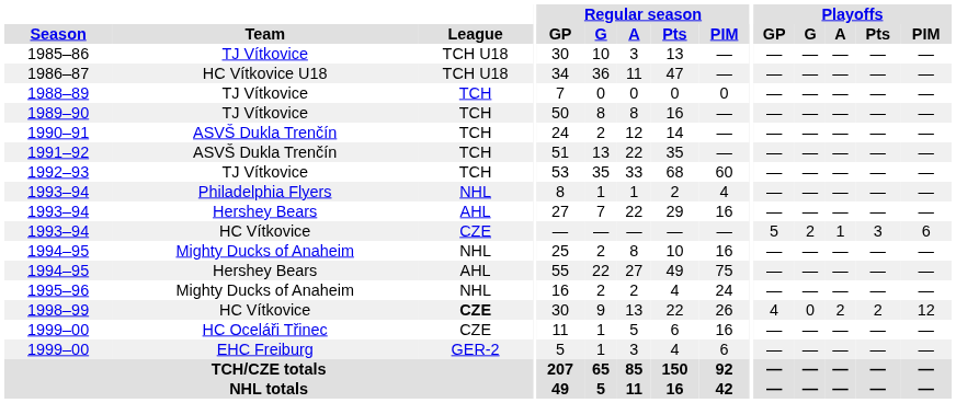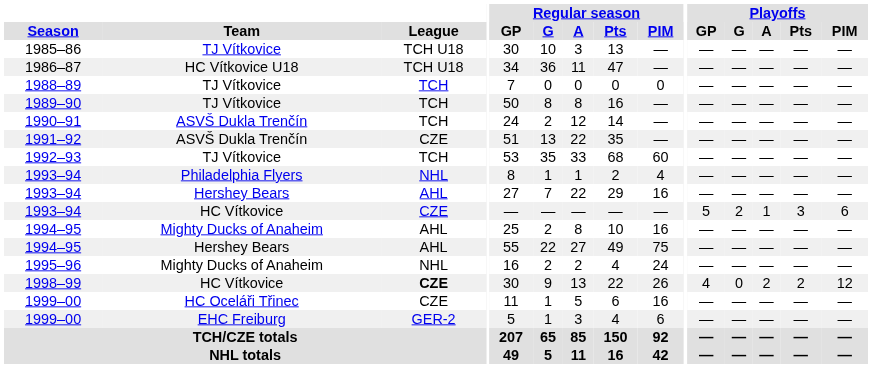 <table border="0" cellpadding="1" cellspacing="0" style="text-align:center; width:60em">
 <tr bgcolor="#e0e0e0">
 <th colspan="3" bgcolor="#ffffff"></th>
 <th rowspan="100" bgcolor="#ffffff"></th>
 <th colspan="5"><a href='#'>Regular season</a></th>
 <th rowspan="100" bgcolor="#ffffff"></th>
 <th colspan="5"><a href='#'>Playoffs</a></th>
 </tr>
 <tr bgcolor="#e0e0e0">
 <th><a href='#'>Season</a></th>
 <th>Team</th>
 <th>League</th>
 <th>GP</th>
 <th><a href='#'>G</a></th>
 <th><a href='#'>A</a></th>
 <th><a href='#'>Pts</a></th>
 <th><a href='#'>PIM</a></th>
 <th>GP</th>
 <th>G</th>
 <th>A</th>
 <th>Pts</th>
 <th>PIM</th>
 </tr>
 <tr>
 <td>1985–86</td>
 <td><a href='#'>TJ Vítkovice</a></td>
 <td>TCH U18</td>
 <td>30</td>
 <td>10</td>
 <td>3</td>
 <td>13</td>
 <td>—</td>
 <td>—</td>
 <td>—</td>
 <td>—</td>
 <td>—</td>
 <td>—</td>
 </tr>
 <tr bgcolor="#f0f0f0">
 <td>1986–87</td>
 <td>HC Vítkovice U18</td>
 <td>TCH U18</td>
 <td>34</td>
 <td>36</td>
 <td>11</td>
 <td>47</td>
 <td>—</td>
 <td>—</td>
 <td>—</td>
 <td>—</td>
 <td>—</td>
 <td>—</td>
 </tr>
 <tr>
 <td><a href='#'>1988–89</a></td>
 <td>TJ Vítkovice</td>
 <td><a href='#'>TCH</a></td>
 <td>7</td>
 <td>0</td>
 <td>0</td>
 <td>0</td>
 <td>0</td>
 <td>—</td>
 <td>—</td>
 <td>—</td>
 <td>—</td>
 <td>—</td>
 </tr>
 <tr bgcolor="#f0f0f0">
 <td><a href='#'>1989–90</a></td>
 <td>TJ Vítkovice</td>
 <td>TCH</td>
 <td>50</td>
 <td>8</td>
 <td>8</td>
 <td>16</td>
 <td>—</td>
 <td>—</td>
 <td>—</td>
 <td>—</td>
 <td>—</td>
 <td>—</td>
 </tr>
 <tr>
 <td><a href='#'>1990–91</a></td>
 <td><a href='#'>ASVŠ Dukla Trenčín</a></td>
 <td>TCH</td>
 <td>24</td>
 <td>2</td>
 <td>12</td>
 <td>14</td>
 <td>—</td>
 <td>—</td>
 <td>—</td>
 <td>—</td>
 <td>—</td>
 <td>—</td>
 </tr>
 <tr bgcolor="#f0f0f0">
 <td><a href='#'>1991–92</a></td>
 <td>ASVŠ Dukla Trenčín</td>
-<td>TCH</td>
+<td>CZE</td>
 <td>51</td>
 <td>13</td>
 <td>22</td>
 <td>35</td>
 <td>—</td>
 <td>—</td>
 <td>—</td>
 <td>—</td>
 <td>—</td>
 <td>—</td>
 </tr>
 <tr>
 <td><a href='#'>1992–93</a></td>
 <td>TJ Vítkovice</td>
 <td>TCH</td>
 <td>53</td>
 <td>35</td>
 <td>33</td>
 <td>68</td>
 <td>60</td>
 <td>—</td>
 <td>—</td>
 <td>—</td>
 <td>—</td>
 <td>—</td>
 </tr>
 <tr bgcolor="#f0f0f0">
 <td><a href='#'>1993–94</a></td>
 <td><a href='#'>Philadelphia Flyers</a></td>
 <td><a href='#'>NHL</a></td>
 <td>8</td>
 <td>1</td>
 <td>1</td>
 <td>2</td>
 <td>4</td>
 <td>—</td>
 <td>—</td>
 <td>—</td>
 <td>—</td>
 <td>—</td>
 </tr>
 <tr>
 <td><a href='#'>1993–94</a></td>
 <td><a href='#'>Hershey Bears</a></td>
 <td><a href='#'>AHL</a></td>
 <td>27</td>
 <td>7</td>
 <td>22</td>
 <td>29</td>
 <td>16</td>
 <td>—</td>
 <td>—</td>
 <td>—</td>
 <td>—</td>
 <td>—</td>
 </tr>
 <tr bgcolor="#f0f0f0">
 <td><a href='#'>1993–94</a></td>
 <td>HC Vítkovice</td>
 <td><a href='#'>CZE</a></td>
 <td>—</td>
 <td>—</td>
 <td>—</td>
 <td>—</td>
 <td>—</td>
 <td>5</td>
 <td>2</td>
 <td>1</td>
 <td>3</td>
 <td>6</td>
 </tr>
 <tr>
 <td><a href='#'>1994–95</a></td>
 <td><a href='#'>Mighty Ducks of Anaheim</a></td>
-<td>NHL</td>
+<td>AHL</td>
 <td>25</td>
 <td>2</td>
 <td>8</td>
 <td>10</td>
 <td>16</td>
 <td>—</td>
 <td>—</td>
 <td>—</td>
 <td>—</td>
 <td>—</td>
 </tr>
 <tr bgcolor="#f0f0f0">
 <td><a href='#'>1994–95</a></td>
 <td>Hershey Bears</td>
 <td>AHL</td>
 <td>55</td>
 <td>22</td>
 <td>27</td>
 <td>49</td>
 <td>75</td>
 <td>—</td>
 <td>—</td>
 <td>—</td>
 <td>—</td>
 <td>—</td>
 </tr>
 <tr>
 <td><a href='#'>1995–96</a></td>
 <td>Mighty Ducks of Anaheim</td>
 <td>NHL</td>
 <td>16</td>
 <td>2</td>
 <td>2</td>
 <td>4</td>
 <td>24</td>
 <td>—</td>
 <td>—</td>
 <td>—</td>
 <td>—</td>
 <td>—</td>
 </tr>
 <tr bgcolor="#f0f0f0">
 <td><a href='#'>1998–99</a></td>
 <td>HC Vítkovice</td>
 <td><strong>CZE</strong></td>
 <td>30</td>
 <td>9</td>
 <td>13</td>
 <td>22</td>
 <td>26</td>
 <td>4</td>
 <td>0</td>
 <td>2</td>
 <td>2</td>
 <td>12</td>
 </tr>
 <tr>
 <td><a href='#'>1999–00</a></td>
 <td><a href='#'>HC Oceláři Třinec</a></td>
 <td>CZE</td>
 <td>11</td>
 <td>1</td>
 <td>5</td>
 <td>6</td>
 <td>16</td>
 <td>—</td>
 <td>—</td>
 <td>—</td>
 <td>—</td>
 <td>—</td>
 </tr>
 <tr bgcolor="#f0f0f0">
 <td><a href='#'>1999–00</a></td>
 <td><a href='#'>EHC Freiburg</a></td>
 <td><a href='#'>GER-2</a></td>
 <td>5</td>
 <td>1</td>
 <td>3</td>
 <td>4</td>
 <td>6</td>
 <td>—</td>
 <td>—</td>
 <td>—</td>
 <td>—</td>
 <td>—</td>
 </tr>
 <tr bgcolor="#e0e0e0">
 <th colspan="3">TCH/CZE totals</th>
 <th>207</th>
 <th>65</th>
 <th>85</th>
 <th>150</th>
 <th>92</th>
 <th>—</th>
 <th>—</th>
 <th>—</th>
 <th>—</th>
 <th>—</th>
 </tr>
 <tr bgcolor="#e0e0e0">
 <th colspan="3">NHL totals</th>
 <th>49</th>
 <th>5</th>
 <th>11</th>
 <th>16</th>
 <th>42</th>
 <th>—</th>
 <th>—</th>
 <th>—</th>
 <th>—</th>
 <th>—</th>
 </tr>
 </table>
